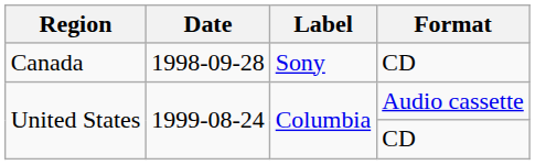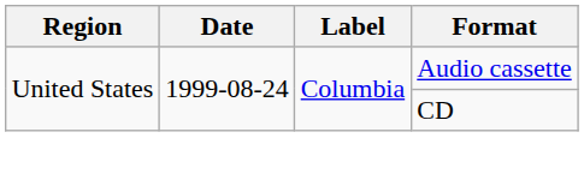 <table class="wikitable">
 <tr>
 <th>Region</th>
 <th>Date</th>
 <th>Label</th>
 <th>Format</th>
-</tr>
-<tr>
-<td>Canada</td>
-<td>1998-09-28</td>
-<td><a href='#'>Sony</a></td>
-<td>CD</td>
 </tr>
 <tr>
 <td rowspan="2">United States</td>
 <td rowspan="2">1999-08-24</td>
 <td rowspan="2"><a href='#'>Columbia</a></td>
 <td><a href='#'>Audio cassette</a></td>
 </tr>
 <tr>
 <td>CD</td>
 </tr>
 </table>
